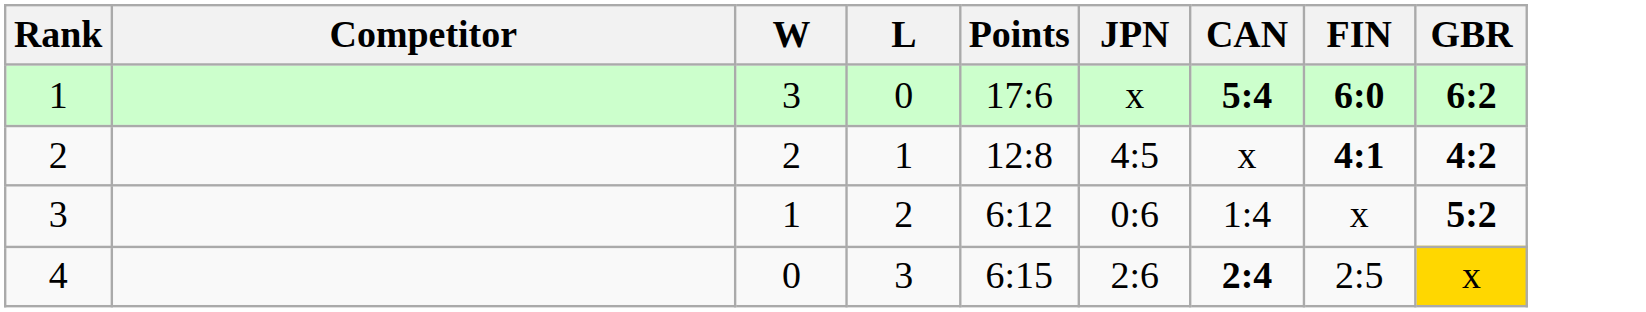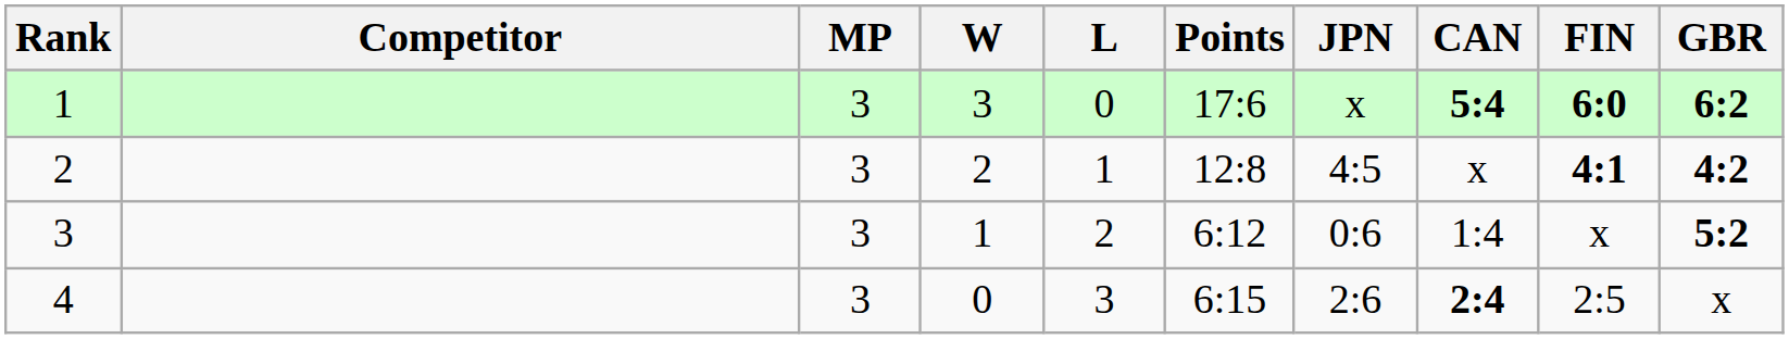 <table class="wikitable" style="text-align:center">
 <tr>
 <th>Rank</th>
 <th style="width:16em">Competitor</th>
+<th style="width:2.5em">MP</th>
 <th style="width:2.5em">W</th>
 <th style="width:2.5em">L</th>
 <th>Points</th>
 <th style="width:2.5em">JPN</th>
 <th style="width:2.5em">CAN</th>
 <th style="width:2.5em">FIN</th>
 <th style="width:2.5em">GBR</th>
 </tr>
 <tr style="background:#cfc;">
 <td>1</td>
 <td style="text-align:left"></td>
 <td>3</td>
+<td>3</td>
 <td>0</td>
 <td>17:6</td>
 <td>x</td>
 <td><strong>5:4</strong></td>
 <td><strong>6:0</strong></td>
 <td><strong>6:2</strong></td>
 </tr>
 <tr>
 <td>2</td>
 <td style="text-align:left"></td>
+<td>3</td>
 <td>2</td>
 <td>1</td>
 <td>12:8</td>
 <td>4:5</td>
 <td>x</td>
 <td><strong>4:1</strong></td>
 <td><strong>4:2</strong></td>
 </tr>
 <tr>
 <td>3</td>
 <td style="text-align:left"></td>
+<td>3</td>
 <td>1</td>
 <td>2</td>
 <td>6:12</td>
 <td>0:6</td>
 <td>1:4</td>
 <td>x</td>
 <td><strong>5:2</strong></td>
 </tr>
 <tr>
 <td>4</td>
 <td style="text-align:left"></td>
+<td>3</td>
 <td>0</td>
 <td>3</td>
 <td>6:15</td>
 <td>2:6</td>
 <td><strong>2:4</strong></td>
 <td>2:5</td>
-<td style="background: gold;">x</td>
+<td>x</td>
 </tr>
 </table>
